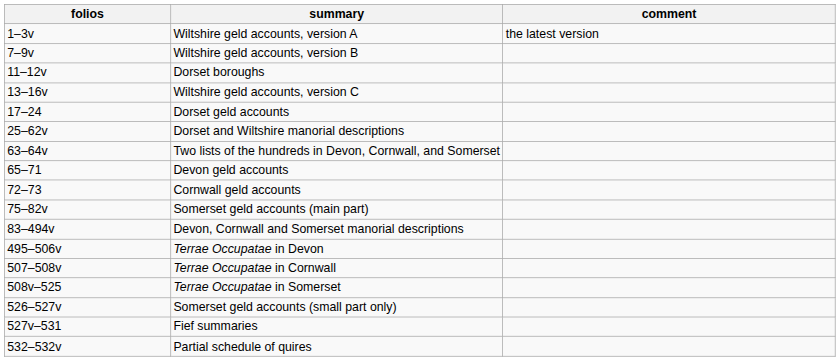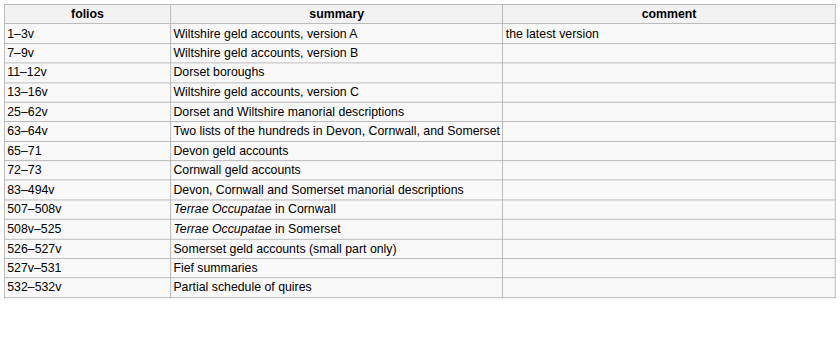 <table class="wikitable sortable">
 <tr>
 <th width="20%">folios</th>
 <th width="40%">summary</th>
 <th width="40%">comment</th>
 </tr>
 <tr valign="top">
 <td>1–3v</td>
 <td>Wiltshire geld accounts, version A</td>
 <td>the latest version</td>
 </tr>
 <tr valign="top">
 <td>7–9v</td>
 <td>Wiltshire geld accounts, version B</td>
 <td></td>
 </tr>
 <tr valign="top">
 <td>11–12v</td>
 <td>Dorset boroughs</td>
 <td></td>
 </tr>
 <tr valign="top">
 <td>13–16v</td>
 <td>Wiltshire geld accounts, version C</td>
 <td></td>
 </tr>
 <tr valign="top">
-<td>17–24</td>
-<td>Dorset geld accounts</td>
-<td></td>
-</tr>
-<tr valign="top">
 <td>25–62v</td>
 <td>Dorset and Wiltshire manorial descriptions</td>
 <td></td>
 </tr>
 <tr valign="top">
 <td>63–64v</td>
 <td>Two lists of the hundreds in Devon, Cornwall, and Somerset</td>
 <td></td>
 </tr>
 <tr valign="top">
 <td>65–71</td>
 <td>Devon geld accounts</td>
 <td></td>
 </tr>
 <tr valign="top">
 <td>72–73</td>
 <td>Cornwall geld accounts</td>
 </tr>
 <tr valign="top">
-<td>75–82v</td>
-<td>Somerset geld accounts (main part)</td>
-<td></td>
-</tr>
-<tr valign="top">
 <td>83–494v</td>
 <td>Devon, Cornwall and Somerset manorial descriptions</td>
-<td></td>
-</tr>
-<tr valign="top">
-<td>495–506v</td>
-<td><em>Terrae Occupatae</em> in Devon</td>
 <td></td>
 </tr>
 <tr valign="top">
 <td>507–508v</td>
 <td><em>Terrae Occupatae</em> in Cornwall</td>
 <td></td>
 </tr>
 <tr valign="top">
 <td>508v–525</td>
 <td><em>Terrae Occupatae</em> in Somerset</td>
 <td></td>
 </tr>
 <tr valign="top">
 <td>526–527v</td>
 <td>Somerset geld accounts (small part only)</td>
 <td></td>
 </tr>
 <tr valign="top">
 <td>527v–531</td>
 <td>Fief summaries</td>
 <td></td>
 </tr>
 <tr valign="top">
 <td>532–532v</td>
 <td>Partial schedule of quires</td>
 <td></td>
 </tr>
 </table>
